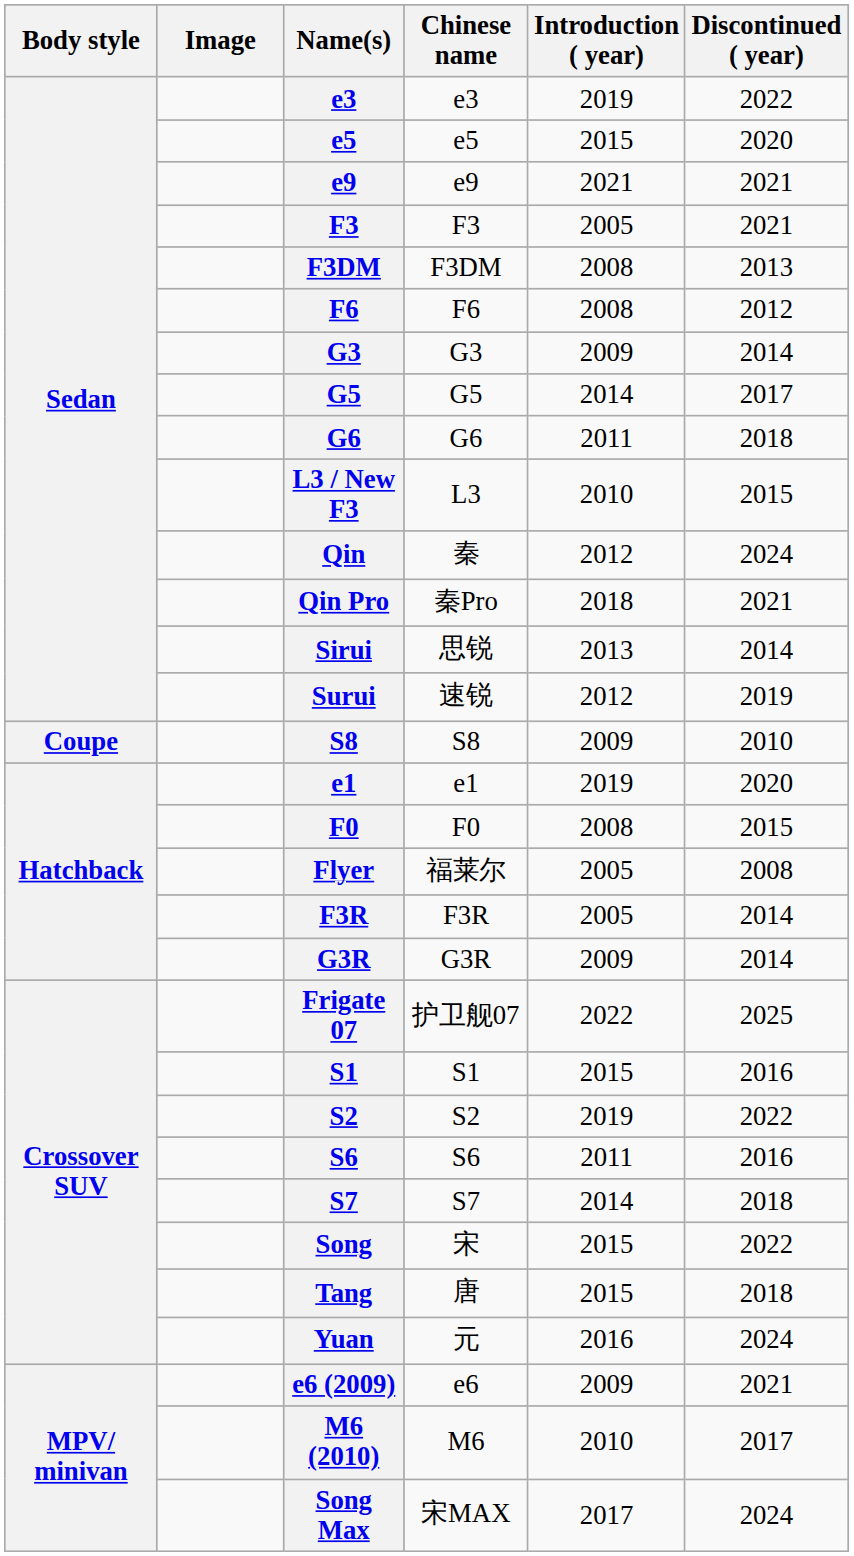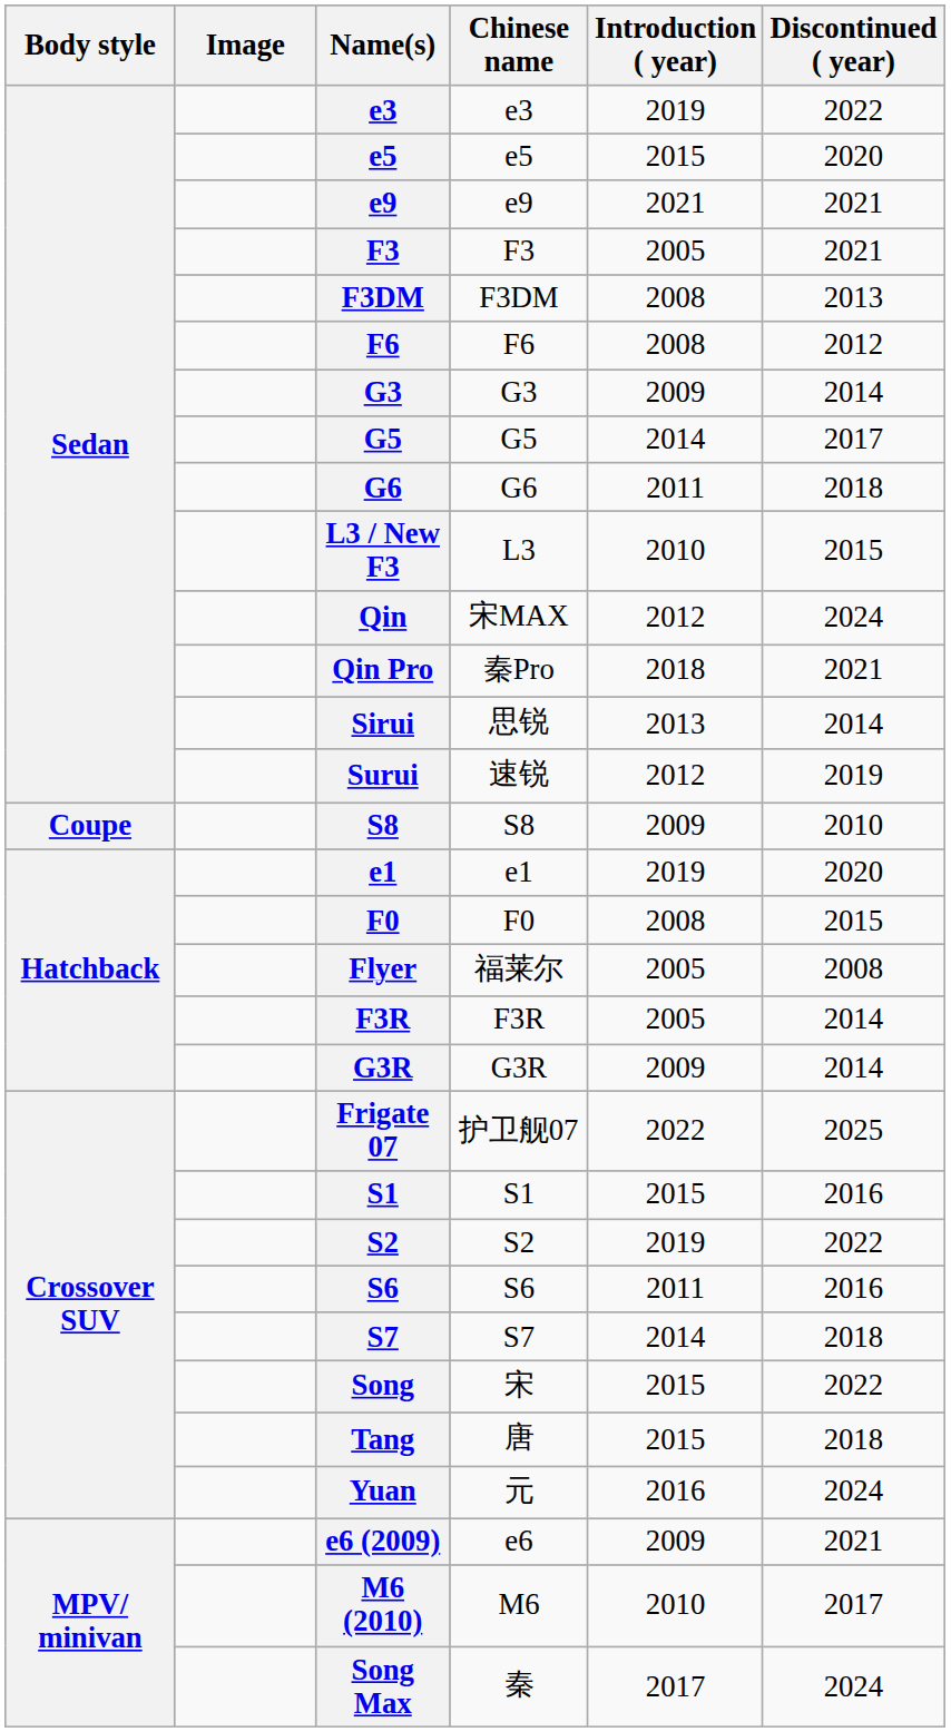 <table class="wikitable sortable" style="text-align: center; width: 40%">
 <tr>
 <th>Body style</th>
 <th class="unsortable" width="15%">Image</th>
 <th>Name(s)</th>
 <th>Chinese name</th>
 <th>Introduction<br>( year)</th>
 <th width="9%">Discontinued<br>( year)</th>
 </tr>
 <tr>
 <th rowspan="14"><a href='#'>Sedan</a></th>
 <td></td>
 <th><a href='#'>e3</a></th>
 <td>e3</td>
 <td>2019</td>
 <td>2022</td>
 </tr>
 <tr>
 <td></td>
 <th><a href='#'>e5</a></th>
 <td>e5</td>
 <td>2015</td>
 <td>2020</td>
 </tr>
 <tr>
 <td></td>
 <th><a href='#'>e9</a></th>
 <td>e9</td>
 <td>2021</td>
 <td>2021</td>
 </tr>
 <tr>
 <td></td>
 <th><a href='#'>F3</a></th>
 <td>F3</td>
 <td>2005</td>
 <td>2021</td>
 </tr>
 <tr>
 <td></td>
 <th><a href='#'>F3DM</a></th>
 <td>F3DM</td>
 <td>2008</td>
 <td>2013</td>
 </tr>
 <tr>
 <td></td>
 <th><a href='#'>F6</a></th>
 <td>F6</td>
 <td>2008</td>
 <td>2012</td>
 </tr>
 <tr>
 <td></td>
 <th><a href='#'>G3</a></th>
 <td>G3</td>
 <td>2009</td>
 <td>2014</td>
 </tr>
 <tr>
 <td></td>
 <th><a href='#'>G5</a></th>
 <td>G5</td>
 <td>2014</td>
 <td>2017</td>
 </tr>
 <tr>
 <td></td>
 <th><a href='#'>G6</a></th>
 <td>G6</td>
 <td>2011</td>
 <td>2018</td>
 </tr>
 <tr>
 <td></td>
 <th><a href='#'>L3 / New F3</a></th>
 <td>L3</td>
 <td>2010</td>
 <td>2015</td>
 </tr>
 <tr>
 <td></td>
 <th><a href='#'>Qin</a></th>
-<td>秦</td>
+<td>宋MAX</td>
 <td>2012</td>
 <td>2024</td>
 </tr>
 <tr>
 <td></td>
 <th><a href='#'>Qin Pro</a></th>
 <td>秦Pro</td>
 <td>2018</td>
 <td>2021</td>
 </tr>
 <tr>
 <td></td>
 <th><a href='#'>Sirui</a></th>
 <td>思锐</td>
 <td>2013</td>
 <td>2014</td>
 </tr>
 <tr>
 <td></td>
 <th><a href='#'>Surui</a></th>
 <td>速锐</td>
 <td>2012</td>
 <td>2019</td>
 </tr>
 <tr>
 <th><a href='#'>Coupe</a></th>
 <td></td>
 <th><a href='#'>S8</a></th>
 <td>S8</td>
 <td>2009</td>
 <td>2010</td>
 </tr>
 <tr>
 <th rowspan="5"><a href='#'>Hatchback</a></th>
 <td></td>
 <th><a href='#'>e1</a></th>
 <td>e1</td>
 <td>2019</td>
 <td>2020</td>
 </tr>
 <tr>
 <td></td>
 <th><a href='#'>F0</a></th>
 <td>F0</td>
 <td>2008</td>
 <td>2015</td>
 </tr>
 <tr>
 <td></td>
 <th><a href='#'>Flyer</a></th>
 <td>福莱尔</td>
 <td>2005</td>
 <td>2008</td>
 </tr>
 <tr>
 <td></td>
 <th><a href='#'>F3R</a></th>
 <td>F3R</td>
 <td>2005</td>
 <td>2014</td>
 </tr>
 <tr>
 <td></td>
 <th><a href='#'>G3R</a></th>
 <td>G3R</td>
 <td>2009</td>
 <td>2014</td>
 </tr>
 <tr>
 <th rowspan="8"><a href='#'>Crossover SUV</a></th>
 <td></td>
 <th><a href='#'>Frigate 07</a></th>
 <td>护卫舰07</td>
 <td>2022</td>
 <td>2025</td>
 </tr>
 <tr>
 <td></td>
 <th><a href='#'>S1</a></th>
 <td>S1</td>
 <td>2015</td>
 <td>2016</td>
 </tr>
 <tr>
 <td></td>
 <th><a href='#'>S2</a></th>
 <td>S2</td>
 <td>2019</td>
 <td>2022</td>
 </tr>
 <tr>
 <td></td>
 <th><a href='#'>S6</a></th>
 <td>S6</td>
 <td>2011</td>
 <td>2016</td>
 </tr>
 <tr>
 <td></td>
 <th><a href='#'>S7</a></th>
 <td>S7</td>
 <td>2014</td>
 <td>2018</td>
 </tr>
 <tr>
 <td></td>
 <th><a href='#'>Song</a></th>
 <td>宋</td>
 <td>2015</td>
 <td>2022</td>
 </tr>
 <tr>
 <td></td>
 <th><a href='#'>Tang</a></th>
 <td>唐</td>
 <td>2015</td>
 <td>2018</td>
 </tr>
 <tr>
 <td></td>
 <th><a href='#'>Yuan</a></th>
 <td>元</td>
 <td>2016</td>
 <td>2024</td>
 </tr>
 <tr>
 <th rowspan="3"><a href='#'>MPV/<br>minivan</a></th>
 <td></td>
 <th><a href='#'>e6 (2009)</a></th>
 <td>e6</td>
 <td>2009</td>
 <td>2021</td>
 </tr>
 <tr>
 <td></td>
 <th><a href='#'>M6 (2010)</a></th>
 <td>M6</td>
 <td>2010</td>
 <td>2017</td>
 </tr>
 <tr>
 <td></td>
 <th><a href='#'>Song Max</a></th>
-<td>宋MAX</td>
+<td>秦</td>
 <td>2017</td>
 <td>2024</td>
 </tr>
 </table>
